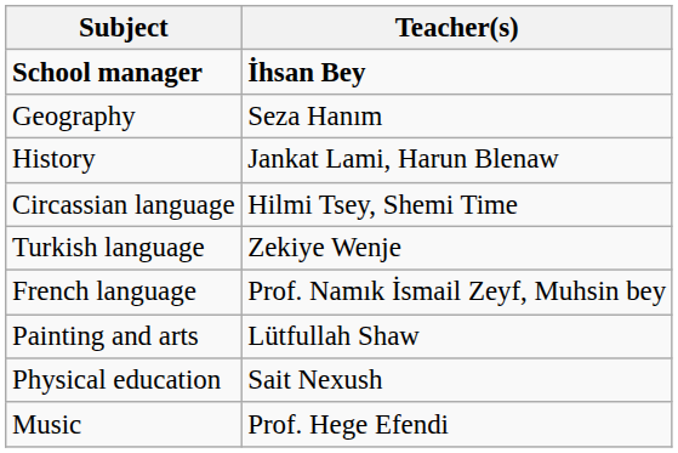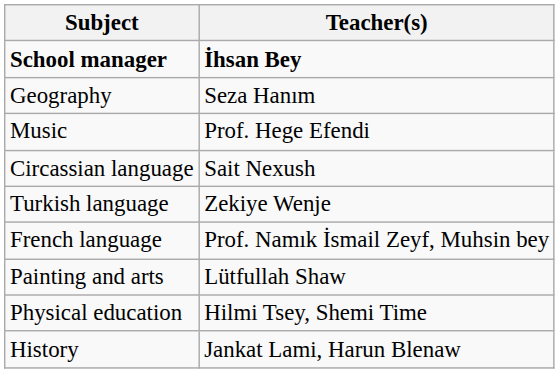 <table class="wikitable">
 <tr>
 <th>Subject</th>
 <th>Teacher(s)</th>
 </tr>
 <tr>
 <td><strong>School manager</strong></td>
 <td><strong>İhsan Bey</strong></td>
 </tr>
 <tr>
 <td>Geography</td>
 <td>Seza Hanım</td>
 </tr>
 <tr>
-<td>History</td>
-<td>Jankat Lami, Harun Blenaw</td>
+<td>Music</td>
+<td>Prof. Hege Efendi</td>
 </tr>
 <tr>
 <td>Circassian language</td>
-<td>Hilmi Tsey, Shemi Time</td>
+<td>Sait Nexush</td>
 </tr>
 <tr>
 <td>Turkish language</td>
 <td>Zekiye Wenje</td>
 </tr>
 <tr>
 <td>French language</td>
 <td>Prof. Namık İsmail Zeyf, Muhsin bey</td>
 </tr>
 <tr>
 <td>Painting and arts</td>
 <td>Lütfullah Shaw</td>
 </tr>
 <tr>
 <td>Physical education</td>
-<td>Sait Nexush</td>
+<td>Hilmi Tsey, Shemi Time</td>
 </tr>
 <tr>
-<td>Music</td>
-<td>Prof. Hege Efendi</td>
+<td>History</td>
+<td>Jankat Lami, Harun Blenaw</td>
 </tr>
 </table>
